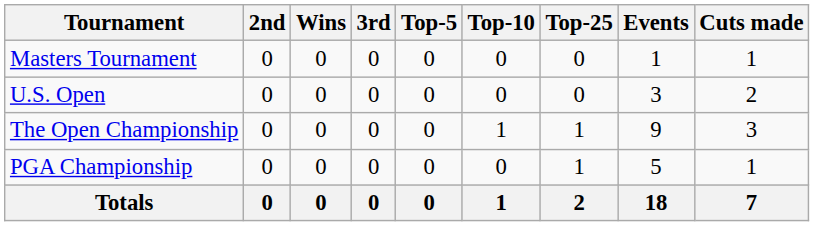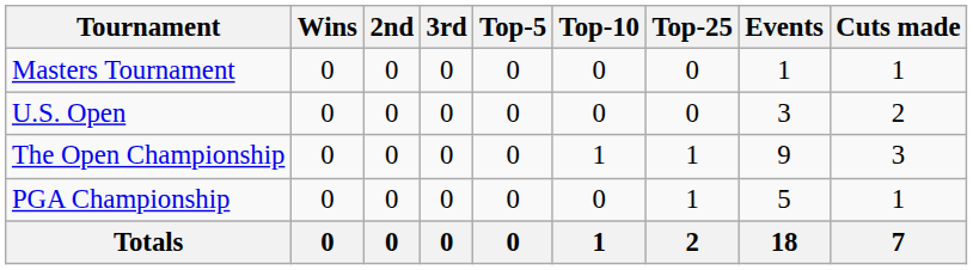 <table class=wikitable style=text-align:center>
 <tr>
 <th>Tournament</th>
+<th>Wins</th>
 <th>2nd</th>
-<th>Wins</th>
 <th>3rd</th>
 <th>Top-5</th>
 <th>Top-10</th>
 <th>Top-25</th>
 <th>Events</th>
 <th>Cuts made</th>
 </tr>
 <tr>
 <td align=left><a href='#'>Masters Tournament</a></td>
 <td>0</td>
 <td>0</td>
 <td>0</td>
 <td>0</td>
 <td>0</td>
 <td>0</td>
 <td>1</td>
 <td>1</td>
 </tr>
 <tr>
 <td align=left><a href='#'>U.S. Open</a></td>
 <td>0</td>
 <td>0</td>
 <td>0</td>
 <td>0</td>
 <td>0</td>
 <td>0</td>
 <td>3</td>
 <td>2</td>
 </tr>
 <tr>
 <td align=left><a href='#'>The Open Championship</a></td>
 <td>0</td>
 <td>0</td>
 <td>0</td>
 <td>0</td>
 <td>1</td>
 <td>1</td>
 <td>9</td>
 <td>3</td>
 </tr>
 <tr>
 <td align=left><a href='#'>PGA Championship</a></td>
 <td>0</td>
 <td>0</td>
 <td>0</td>
 <td>0</td>
 <td>0</td>
 <td>1</td>
 <td>5</td>
 <td>1</td>
 </tr>
 <tr>
 <th>Totals</th>
 <th>0</th>
 <th>0</th>
 <th>0</th>
 <th>0</th>
 <th>1</th>
 <th>2</th>
 <th>18</th>
 <th>7</th>
 </tr>
 </table>
